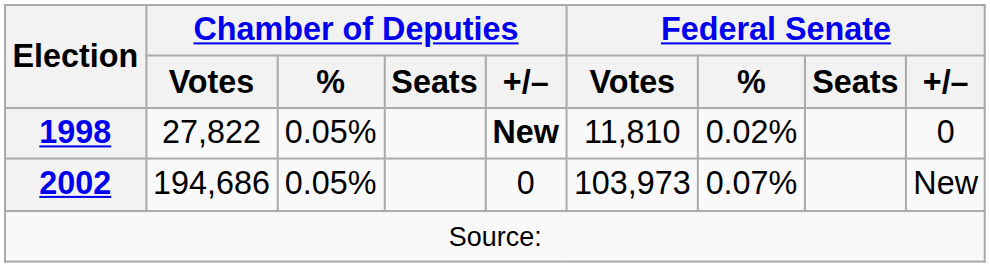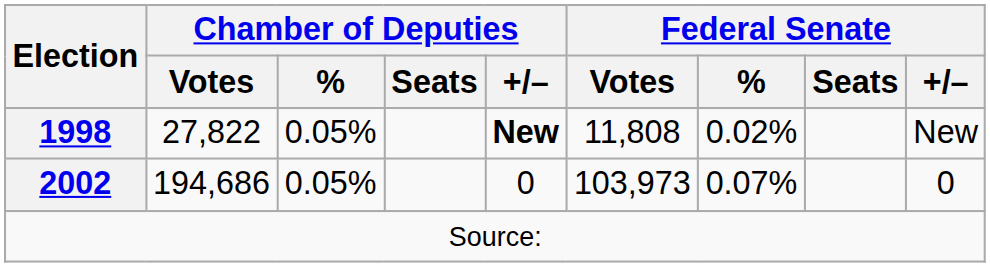 <table class=wikitable style=text-align:center>
 <tr>
 <th rowspan="2">Election</th>
 <th colspan="4"><a href='#'>Chamber of Deputies</a></th>
 <th colspan="4"><a href='#'>Federal Senate</a></th>
 </tr>
 <tr>
 <th>Votes</th>
 <th>%</th>
 <th>Seats</th>
 <th>+/–</th>
 <th>Votes</th>
 <th>%</th>
 <th>Seats</th>
 <th>+/–</th>
 </tr>
 <tr>
 <th><a href='#'>1998</a></th>
 <td>27,822</td>
 <td>0.05%</td>
 <td></td>
 <td><strong>New</strong></td>
-<td>11,810</td>
+<td>11,808</td>
 <td>0.02%</td>
 <td></td>
-<td> 0</td>
+<td>New</td>
 </tr>
 <tr>
 <th><a href='#'>2002</a></th>
 <td>194,686</td>
 <td>0.05%</td>
 <td></td>
 <td> 0</td>
 <td>103,973</td>
 <td>0.07%</td>
 <td></td>
-<td>New</td>
+<td> 0</td>
 </tr>
 <tr>
 <td colspan="9"><small>Source: </small></td>
 </tr>
 </table>
